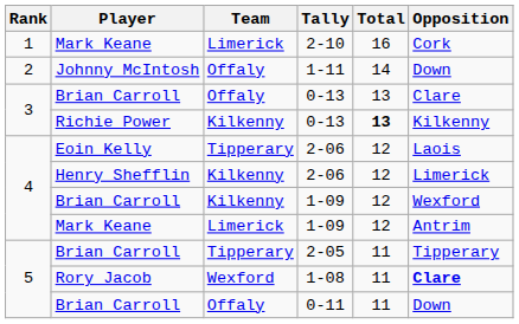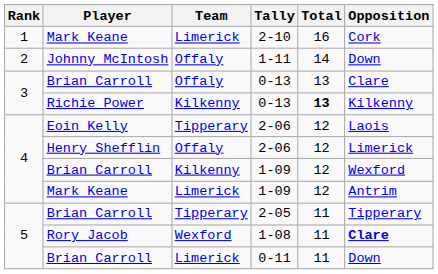 <table class="wikitable">
 <tr>
 <th>Rank</th>
 <th>Player</th>
 <th>Team</th>
 <th>Tally</th>
 <th>Total</th>
 <th>Opposition</th>
 </tr>
 <tr>
 <td style="text-align:center;">1</td>
 <td><a href='#'>Mark Keane</a></td>
 <td><a href='#'>Limerick</a></td>
 <td align=center>2-10</td>
 <td align=center>16</td>
 <td><a href='#'>Cork</a></td>
 </tr>
 <tr>
 <td style="text-align:center;">2</td>
 <td><a href='#'>Johnny McIntosh</a></td>
 <td><a href='#'>Offaly</a></td>
 <td align=center>1-11</td>
 <td align=center>14</td>
 <td><a href='#'>Down</a></td>
 </tr>
 <tr>
 <td rowspan="2" style="text-align:center;">3</td>
 <td><a href='#'>Brian Carroll</a></td>
 <td><a href='#'>Offaly</a></td>
 <td align=center>0-13</td>
 <td align=center>13</td>
 <td><a href='#'>Clare</a></td>
 </tr>
 <tr>
 <td><a href='#'>Richie Power</a></td>
 <td><a href='#'>Kilkenny</a></td>
 <td align=center>0-13</td>
 <td align=center><strong>13</strong></td>
 <td><a href='#'>Kilkenny</a></td>
 </tr>
 <tr>
 <td rowspan="4" style="text-align:center;">4</td>
 <td><a href='#'>Eoin Kelly</a></td>
 <td><a href='#'>Tipperary</a></td>
 <td align=center>2-06</td>
 <td align=center>12</td>
 <td><a href='#'>Laois</a></td>
 </tr>
 <tr>
 <td><a href='#'>Henry Shefflin</a></td>
-<td><a href='#'>Kilkenny</a></td>
+<td><a href='#'>Offaly</a></td>
 <td align=center>2-06</td>
 <td align=center>12</td>
 <td><a href='#'>Limerick</a></td>
 </tr>
 <tr>
 <td><a href='#'>Brian Carroll</a></td>
 <td><a href='#'>Kilkenny</a></td>
 <td align=center>1-09</td>
 <td align=center>12</td>
 <td><a href='#'>Wexford</a></td>
 </tr>
 <tr>
 <td><a href='#'>Mark Keane</a></td>
 <td><a href='#'>Limerick</a></td>
 <td align=center>1-09</td>
 <td align=center>12</td>
 <td><a href='#'>Antrim</a></td>
 </tr>
 <tr>
 <td rowspan="3" style="text-align:center;">5</td>
 <td><a href='#'>Brian Carroll</a></td>
 <td><a href='#'>Tipperary</a></td>
 <td align=center>2-05</td>
 <td align=center>11</td>
 <td><a href='#'>Tipperary</a></td>
 </tr>
 <tr>
 <td><a href='#'>Rory Jacob</a></td>
 <td><a href='#'>Wexford</a></td>
 <td align=center>1-08</td>
 <td align=center>11</td>
 <td><strong><a href='#'>Clare</a></strong></td>
 </tr>
 <tr>
 <td><a href='#'>Brian Carroll</a></td>
-<td><a href='#'>Offaly</a></td>
+<td><a href='#'>Limerick</a></td>
 <td align=center>0-11</td>
 <td align=center>11</td>
 <td><a href='#'>Down</a></td>
 </tr>
 </table>
